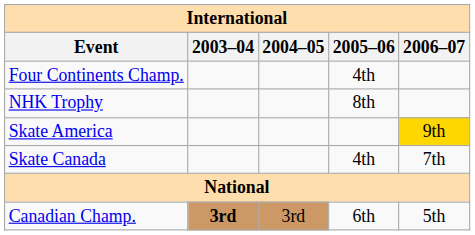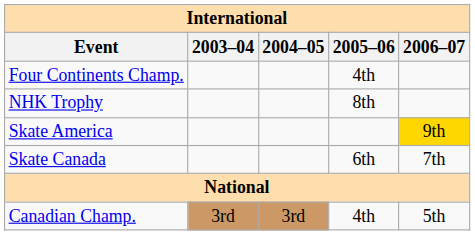 <table class="wikitable" style="text-align:center">
 <tr>
 <th style="background-color: #ffdead; " colspan=5 align=center>International</th>
 </tr>
 <tr>
 <th>Event</th>
 <th>2003–04</th>
 <th>2004–05</th>
 <th>2005–06</th>
 <th>2006–07</th>
 </tr>
 <tr>
 <td align=left><a href='#'>Four Continents Champ.</a></td>
 <td></td>
 <td></td>
 <td>4th</td>
 <td></td>
 </tr>
 <tr>
 <td align=left> <a href='#'>NHK Trophy</a></td>
 <td></td>
 <td></td>
 <td>8th</td>
 <td></td>
 </tr>
 <tr>
 <td align=left>  <a href='#'>Skate America</a></td>
 <td></td>
 <td></td>
 <td></td>
 <td style="background: gold;">9th</td>
 </tr>
 <tr>
 <td align=left> <a href='#'>Skate Canada</a></td>
 <td></td>
 <td></td>
-<td>4th</td>
+<td>6th</td>
 <td>7th</td>
 </tr>
 <tr>
 <th style="background-color: #ffdead; " colspan=5 align=center>National</th>
 </tr>
 <tr>
 <td align=left><a href='#'>Canadian Champ.</a></td>
-<td bgcolor=cc9966><strong>3rd</strong></td>
 <td bgcolor=cc9966>3rd</td>
-<td>6th</td>
+<td bgcolor=cc9966>3rd</td>
+<td>4th</td>
 <td>5th</td>
 </tr>
 </table>
